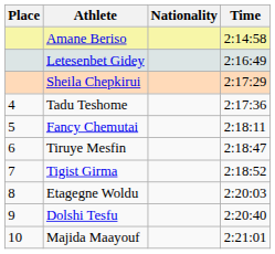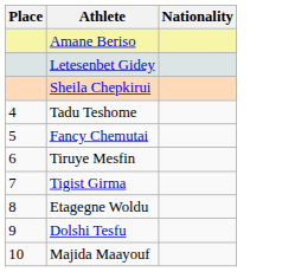 <table class="wikitable sortable">
 <tr>
 <th scope="col">Place</th>
 <th scope="col">Athlete</th>
 <th scope="col">Nationality</th>
-<th scope="col">Time</th>
 </tr>
 <tr bgcolor="#F7F6A8">
 <td></td>
 <td><a href='#'>Amane Beriso</a></td>
 <td></td>
-<td>2:14:58 </td>
 </tr>
 <tr bgcolor="#DCE5E5">
 <td></td>
 <td><a href='#'>Letesenbet Gidey</a></td>
 <td></td>
-<td>2:16:49</td>
 </tr>
 <tr bgcolor="#FFDAB9">
 <td></td>
 <td><a href='#'>Sheila Chepkirui</a></td>
 <td></td>
-<td>2:17:29</td>
 </tr>
 <tr>
 <td>4</td>
 <td>Tadu Teshome</td>
 <td></td>
-<td>2:17:36</td>
 </tr>
 <tr>
 <td>5</td>
 <td><a href='#'>Fancy Chemutai</a></td>
 <td></td>
-<td>2:18:11</td>
 </tr>
 <tr>
 <td>6</td>
 <td>Tiruye Mesfin</td>
 <td></td>
-<td>2:18:47</td>
 </tr>
 <tr>
 <td>7</td>
 <td><a href='#'>Tigist Girma</a></td>
 <td></td>
-<td>2:18:52</td>
 </tr>
 <tr>
 <td>8</td>
 <td>Etagegne Woldu</td>
 <td></td>
-<td>2:20:03</td>
 </tr>
 <tr>
 <td>9</td>
 <td><a href='#'>Dolshi Tesfu</a></td>
 <td></td>
-<td>2:20:40</td>
 </tr>
 <tr>
 <td>10</td>
 <td>Majida Maayouf</td>
 <td></td>
-<td>2:21:01</td>
 </tr>
 </table>
